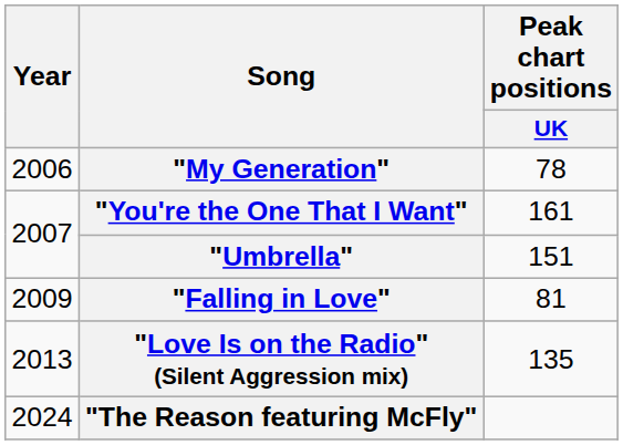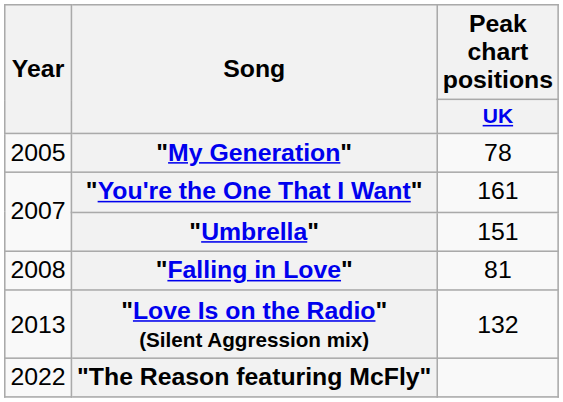 <table class="wikitable plainrowheaders" style=text-align:center;>
 <tr>
 <th scope="col" rowspan="2">Year</th>
 <th scope="col" rowspan="2">Song</th>
 <th scope="col">Peak chart positions</th>
 </tr>
 <tr>
 <th style="width:4em;font-size:85%"><a href='#'>UK</a><br></th>
 </tr>
 <tr>
-<td>2006</td>
+<td>2005</td>
 <th scope="row">"<a href='#'>My Generation</a>" </th>
 <td>78</td>
 </tr>
 <tr>
 <td rowspan="2">2007</td>
 <th scope="row">"<a href='#'>You're the One That I Want</a>" </th>
 <td>161</td>
 </tr>
 <tr>
 <th scope="row">"<a href='#'>Umbrella</a>" </th>
 <td>151</td>
 </tr>
 <tr>
-<td>2009</td>
+<td>2008</td>
 <th scope="row">"<a href='#'>Falling in Love</a>" </th>
 <td>81</td>
 </tr>
 <tr>
 <td>2013</td>
 <th scope="row">"<a href='#'>Love Is on the Radio</a>"<br><small>(Silent Aggression mix)</small> </th>
-<td>135</td>
+<td>132</td>
 </tr>
 <tr>
-<td>2024</td>
+<td>2022</td>
 <th scope="row">"The Reason featuring McFly" </th>
 </tr>
 </table>
